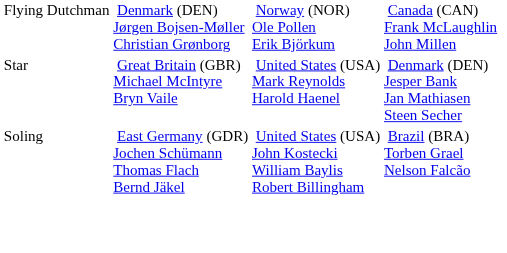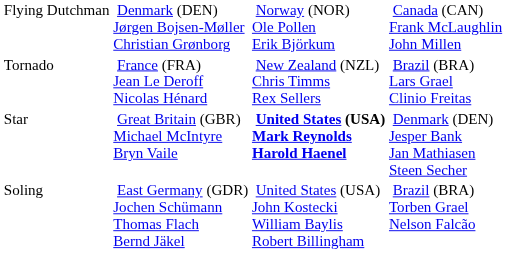 <table>
 <tr valign="top">
 <td>Flying Dutchman<br></td>
 <td style="vertical-align:top;"> <a href='#'>Denmark</a> <span>(DEN)</span><br><a href='#'>Jørgen Bojsen-Møller</a><br><a href='#'>Christian Grønborg</a></td>
 <td style="vertical-align:top;"> <a href='#'>Norway</a> <span>(NOR)</span><br><a href='#'>Ole Pollen</a><br><a href='#'>Erik Björkum</a></td>
 <td style="vertical-align:top;"> <a href='#'>Canada</a> <span>(CAN)</span><br><a href='#'>Frank McLaughlin</a><br><a href='#'>John Millen</a></td>
 </tr>
 <tr valign="top">
+<td>Tornado <br></td>
+<td style="vertical-align:top;"> <a href='#'>France</a> <span>(FRA)</span><br><a href='#'>Jean Le Deroff</a><br><a href='#'>Nicolas Hénard</a></td>
+<td style="vertical-align:top;"> <a href='#'>New Zealand</a> <span>(NZL)</span><br><a href='#'>Chris Timms</a><br><a href='#'>Rex Sellers</a></td>
+<td style="vertical-align:top;"> <a href='#'>Brazil</a> <span>(BRA)</span><br><a href='#'>Lars Grael</a><br><a href='#'>Clinio Freitas</a></td>
+</tr>
+<tr valign="top">
 <td>Star<br></td>
 <td style="vertical-align:top;"> <a href='#'>Great Britain</a> <span>(GBR)</span><br><a href='#'>Michael McIntyre</a><br><a href='#'>Bryn Vaile</a></td>
-<td style="vertical-align:top;"> <a href='#'>United States</a> <span>(USA)</span><br><a href='#'>Mark Reynolds</a><br><a href='#'>Harold Haenel</a></td>
+<td style="vertical-align:top;"><strong> <a href='#'>United States</a> <span>(USA)</span><br><a href='#'>Mark Reynolds</a><br><a href='#'>Harold Haenel</a></strong></td>
 <td style="vertical-align:top;"> <a href='#'>Denmark</a> <span>(DEN)</span><br><a href='#'>Jesper Bank</a><br><a href='#'>Jan Mathiasen</a><br><a href='#'>Steen Secher</a></td>
 </tr>
 <tr valign="top">
 <td>Soling<br></td>
 <td style="vertical-align:top;"> <a href='#'>East Germany</a> <span>(GDR)</span><br><a href='#'>Jochen Schümann</a><br><a href='#'>Thomas Flach</a><br><a href='#'>Bernd Jäkel</a></td>
 <td style="vertical-align:top;"> <a href='#'>United States</a> <span>(USA)</span><br><a href='#'>John Kostecki</a><br><a href='#'>William Baylis</a><br><a href='#'>Robert Billingham</a></td>
 <td style="vertical-align:top;"> <a href='#'>Brazil</a> <span>(BRA)</span><br><a href='#'>Torben Grael</a><br><a href='#'>Nelson Falcão</a></td>
 </tr>
 </table>
